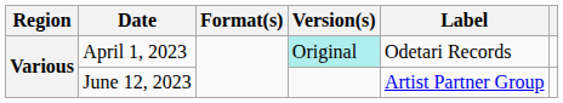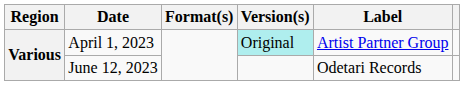 <table class="wikitable plainrowheaders">
 <tr>
 <th scope="col">Region</th>
 <th scope="col">Date</th>
 <th scope="col">Format(s)</th>
 <th scope="col">Version(s)</th>
 <th scope="col">Label</th>
 <th scope="col"></th>
 </tr>
 <tr>
 <th scope="row" rowspan="2">Various</th>
 <td>April 1, 2023</td>
 <td rowspan="2"></td>
 <td style="background: paleturquoise;">Original</td>
-<td rowspan="1">Odetari Records</td>
+<td rowspan="1"><a href='#'>Artist Partner Group</a></td>
 <td style="text-align:center;"></td>
 </tr>
 <tr>
 <td>June 12, 2023</td>
 <td></td>
-<td rowspan="1"><a href='#'>Artist Partner Group</a></td>
+<td rowspan="1">Odetari Records</td>
 <td style="text-align:center;"></td>
 </tr>
 </table>
